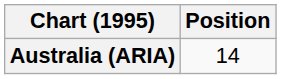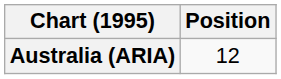 <table class="wikitable plainrowheaders" style="text-align:center">
 <tr>
 <th>Chart (1995)</th>
 <th>Position</th>
 </tr>
 <tr>
 <th scope="row">Australia (ARIA)</th>
-<td>14</td>
+<td>12</td>
 </tr>
 </table>
